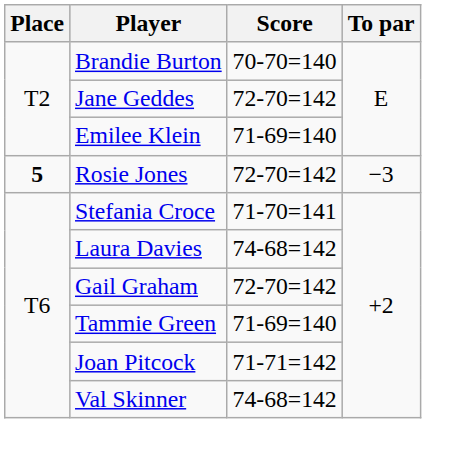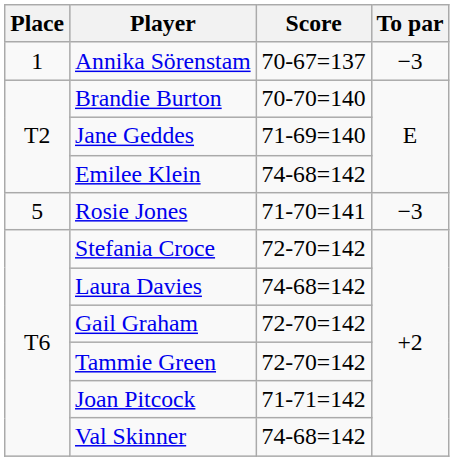 <table class="wikitable">
 <tr>
 <th>Place</th>
 <th>Player</th>
 <th>Score</th>
 <th>To par</th>
+</tr>
+<tr>
+<td align=center>1</td>
+<td> <a href='#'>Annika Sörenstam</a></td>
+<td>70-67=137</td>
+<td align=center>−3</td>
 </tr>
 <tr>
 <td rowspan=3 align=center>T2</td>
 <td> <a href='#'>Brandie Burton</a></td>
 <td>70-70=140</td>
 <td rowspan=3 align=center>E</td>
 </tr>
 <tr>
 <td> <a href='#'>Jane Geddes</a></td>
-<td>72-70=142</td>
+<td>71-69=140</td>
 </tr>
 <tr>
 <td> <a href='#'>Emilee Klein</a></td>
-<td>71-69=140</td>
+<td>74-68=142</td>
 </tr>
 <tr>
-<td align=center><strong>5</strong></td>
+<td align=center>5</td>
 <td> <a href='#'>Rosie Jones</a></td>
-<td>72-70=142</td>
+<td>71-70=141</td>
 <td align=center>−3</td>
 </tr>
 <tr>
 <td rowspan=6 align=center>T6</td>
 <td> <a href='#'>Stefania Croce</a></td>
-<td>71-70=141</td>
+<td>72-70=142</td>
 <td rowspan=6 align=center>+2</td>
 </tr>
 <tr>
 <td> <a href='#'>Laura Davies</a></td>
 <td>74-68=142</td>
 </tr>
 <tr>
 <td> <a href='#'>Gail Graham</a></td>
 <td>72-70=142</td>
 </tr>
 <tr>
 <td> <a href='#'>Tammie Green</a></td>
-<td>71-69=140</td>
+<td>72-70=142</td>
 </tr>
 <tr>
 <td> <a href='#'>Joan Pitcock</a></td>
 <td>71-71=142</td>
 </tr>
 <tr>
 <td> <a href='#'>Val Skinner</a></td>
 <td>74-68=142</td>
 </tr>
 </table>
